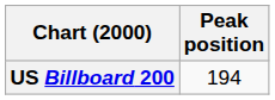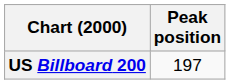 <table class="wikitable sortable plainrowheaders" style="text-align:center">
 <tr>
 <th scope="col">Chart (2000)</th>
 <th scope="col">Peak<br> position</th>
 </tr>
 <tr>
 <th scope="row">US <a href='#'><em>Billboard</em> 200</a></th>
-<td>194</td>
+<td>197</td>
 </tr>
 </table>
